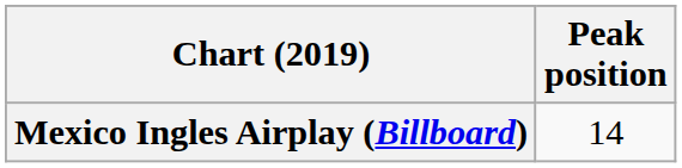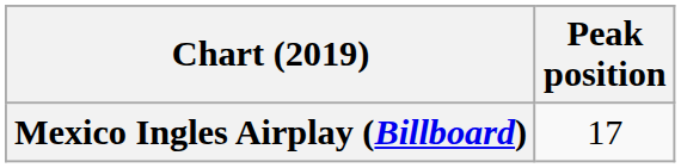 <table class="wikitable plainrowheaders" style="text-align:center">
 <tr>
 <th scope="col">Chart (2019)</th>
 <th scope="col">Peak<br> position</th>
 </tr>
 <tr>
 <th scope="row">Mexico Ingles Airplay (<a href='#'><em>Billboard</em></a>)</th>
-<td style="text-align:center">14</td>
+<td style="text-align:center">17</td>
 </tr>
 </table>
